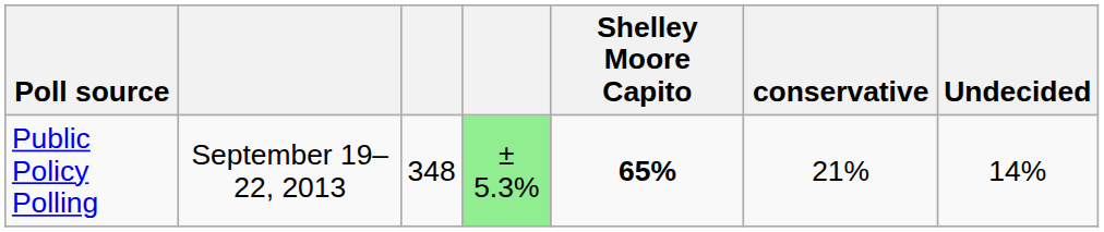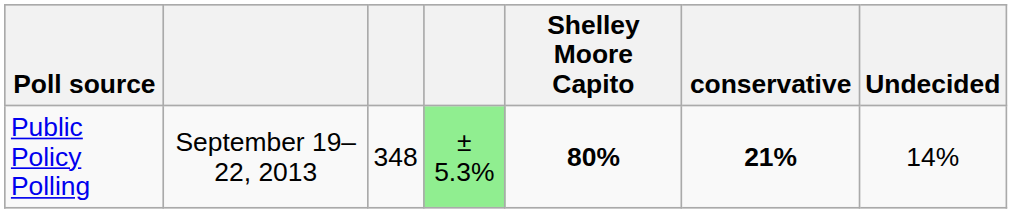 <table class="wikitable" style="text-align:center">
 <tr valign= bottom>
 <th>Poll source</th>
 <th></th>
 <th></th>
 <th></th>
 <th style="width:100px;">Shelley <br>Moore Capito</th>
 <th style="width:100px;"><br>conservative</th>
 <th>Undecided</th>
 </tr>
 <tr>
 <td align=left><a href='#'>Public Policy Polling</a></td>
 <td>September 19–22, 2013</td>
 <td>348</td>
 <td style="background: lightgreen;">± 5.3%</td>
-<td><strong>65%</strong></td>
-<td>21%</td>
+<td><strong>80%</strong></td>
+<td><strong>21%</strong></td>
 <td>14%</td>
 </tr>
 </table>
